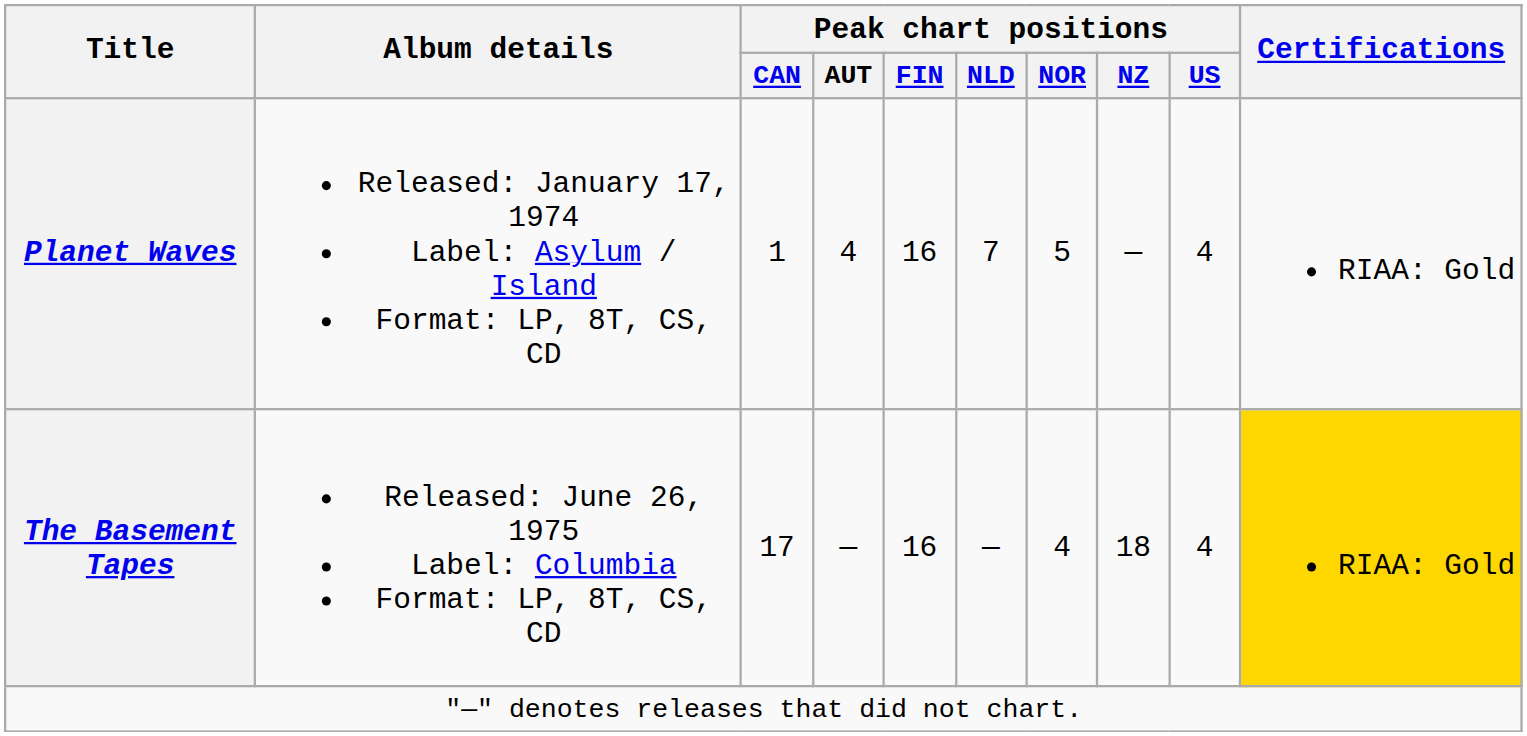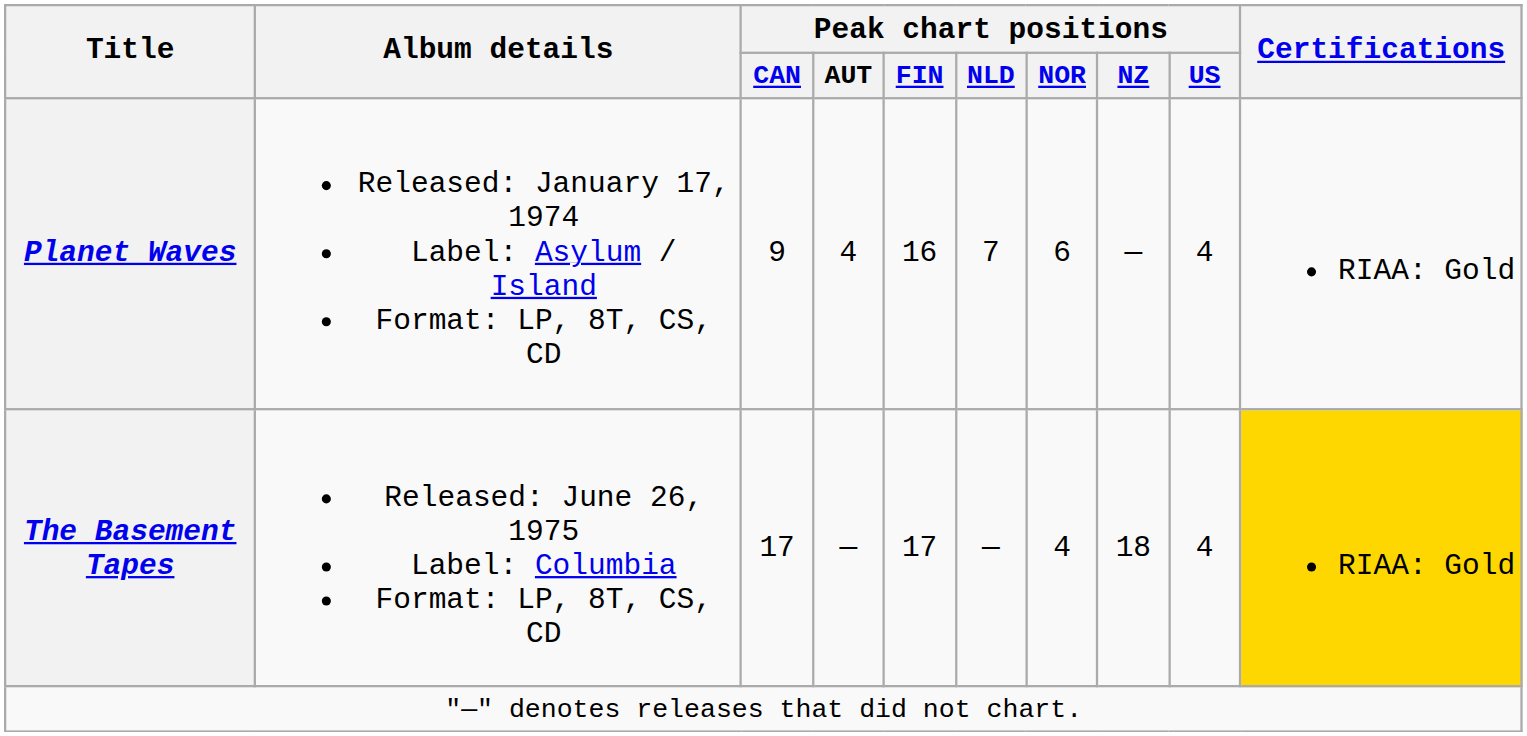 <table class="wikitable plainrowheaders" style="text-align:center;">
 <tr>
 <th scope="col" rowspan="2" style="width:8em;">Title</th>
 <th scope="col" rowspan="2" style="width:16em;">Album details</th>
 <th scope="col" colspan="7">Peak chart positions</th>
 <th scope="col" rowspan="2"><a href='#'>Certifications</a></th>
 </tr>
 <tr>
 <th scope="col" style="width:2.2em;font-size:90%;"><a href='#'>CAN</a><br></th>
 <th scope="col" style="width:2.2em;font-size:90%;">AUT</th>
 <th scope="col" style="width:2.2em;font-size:90%;"><a href='#'>FIN</a><br></th>
 <th scope="col" style="width:2.2em;font-size:90%;"><a href='#'>NLD</a></th>
 <th scope="col" style="width:2.2em;font-size:90%;"><a href='#'>NOR</a></th>
 <th scope="col" style="width:2.2em;font-size:90%;"><a href='#'>NZ</a></th>
 <th scope="col" style="width:2.2em;font-size:90%;"><a href='#'>US</a></th>
 </tr>
 <tr>
 <th scope="row"><em><a href='#'>Planet Waves</a></em></th>
 <td><br><ul><li>Released: January 17, 1974</li><li>Label: <a href='#'>Asylum</a> / <a href='#'>Island</a></li><li>Format: LP, 8T, CS, CD</li></ul></td>
-<td>1</td>
+<td>9</td>
 <td>4</td>
 <td>16</td>
 <td>7</td>
-<td>5</td>
+<td>6</td>
 <td>—</td>
 <td>4</td>
 <td><br><ul><li>RIAA: Gold</li></ul></td>
 </tr>
 <tr>
 <th scope="row"><em><a href='#'>The Basement Tapes</a></em></th>
 <td><br><ul><li>Released: June 26, 1975</li><li>Label: <a href='#'>Columbia</a></li><li>Format: LP, 8T, CS, CD</li></ul></td>
 <td>17</td>
 <td>—</td>
-<td>16</td>
+<td>17</td>
 <td>—</td>
 <td>4</td>
 <td>18</td>
 <td>4</td>
 <td style="background: gold;"><br><ul><li>RIAA: Gold</li></ul></td>
 </tr>
 <tr>
 <td colspan="15" style="font-size:90%">"—" denotes releases that did not chart.</td>
 </tr>
 </table>
